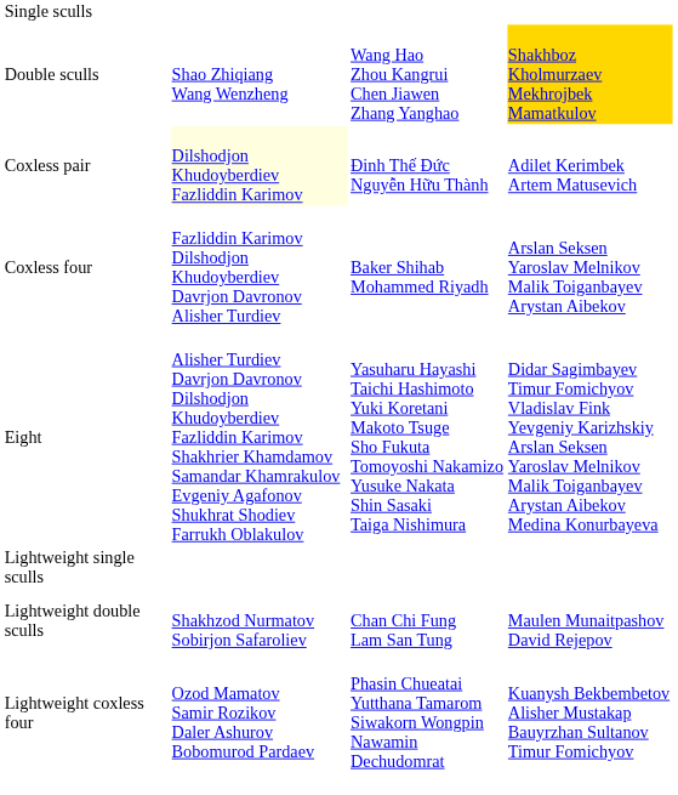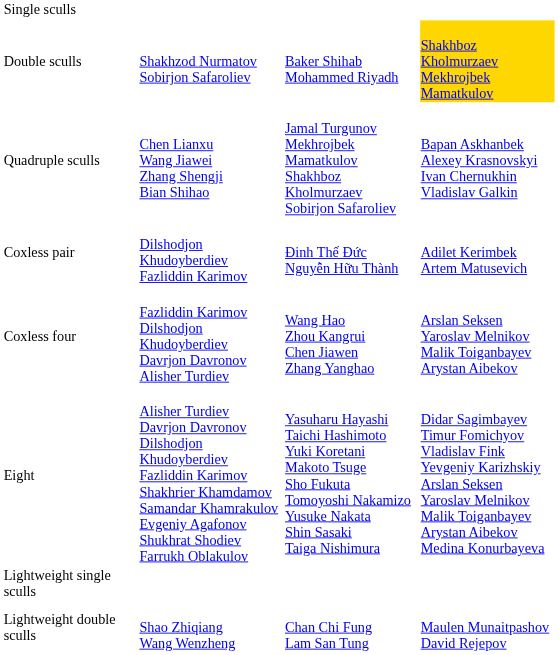 <table>
 <tr>
 <td>Single sculls</td>
 <td></td>
 <td></td>
 <td></td>
 </tr>
 <tr>
 <td>Double sculls</td>
-<td><br><a href='#'>Shao Zhiqiang</a><br><a href='#'>Wang Wenzheng</a></td>
-<td><br><a href='#'>Wang Hao</a><br><a href='#'>Zhou Kangrui</a><br><a href='#'>Chen Jiawen</a><br><a href='#'>Zhang Yanghao</a></td>
+<td><br><a href='#'>Shakhzod Nurmatov</a><br><a href='#'>Sobirjon Safaroliev</a></td>
+<td><br><a href='#'>Baker Shihab</a><br><a href='#'>Mohammed Riyadh</a></td>
 <td style="background: gold;"><br><a href='#'>Shakhboz Kholmurzaev</a><br><a href='#'>Mekhrojbek Mamatkulov</a></td>
 </tr>
 <tr>
+<td>Quadruple sculls</td>
+<td><br><a href='#'>Chen Lianxu</a><br><a href='#'>Wang Jiawei</a><br><a href='#'>Zhang Shengji</a><br><a href='#'>Bian Shihao</a></td>
+<td><br><a href='#'>Jamal Turgunov</a><br><a href='#'>Mekhrojbek Mamatkulov</a><br><a href='#'>Shakhboz Kholmurzaev</a><br><a href='#'>Sobirjon Safaroliev</a></td>
+<td><br><a href='#'>Bapan Askhanbek</a><br><a href='#'>Alexey Krasnovskyi</a><br><a href='#'>Ivan Chernukhin</a><br><a href='#'>Vladislav Galkin</a></td>
+</tr>
+<tr>
 <td>Coxless pair</td>
-<td style="background: lightyellow;"><br><a href='#'>Dilshodjon Khudoyberdiev</a><br><a href='#'>Fazliddin Karimov</a></td>
+<td><br><a href='#'>Dilshodjon Khudoyberdiev</a><br><a href='#'>Fazliddin Karimov</a></td>
 <td><br><a href='#'>Đinh Thế Đức</a><br><a href='#'>Nguyễn Hữu Thành</a></td>
 <td><br><a href='#'>Adilet Kerimbek</a><br><a href='#'>Artem Matusevich</a></td>
 </tr>
 <tr>
 <td>Coxless four</td>
 <td><br><a href='#'>Fazliddin Karimov</a><br><a href='#'>Dilshodjon Khudoyberdiev</a><br><a href='#'>Davrjon Davronov</a><br><a href='#'>Alisher Turdiev</a></td>
-<td><br><a href='#'>Baker Shihab</a><br><a href='#'>Mohammed Riyadh</a></td>
+<td><br><a href='#'>Wang Hao</a><br><a href='#'>Zhou Kangrui</a><br><a href='#'>Chen Jiawen</a><br><a href='#'>Zhang Yanghao</a></td>
 <td><br><a href='#'>Arslan Seksen</a><br><a href='#'>Yaroslav Melnikov</a><br><a href='#'>Malik Toiganbayev</a><br><a href='#'>Arystan Aibekov</a></td>
 </tr>
 <tr>
 <td>Eight</td>
 <td><br><a href='#'>Alisher Turdiev</a><br><a href='#'>Davrjon Davronov</a><br><a href='#'>Dilshodjon Khudoyberdiev</a><br><a href='#'>Fazliddin Karimov</a><br><a href='#'>Shakhrier Khamdamov</a><br><a href='#'>Samandar Khamrakulov</a><br><a href='#'>Evgeniy Agafonov</a><br><a href='#'>Shukhrat Shodiev</a><br><a href='#'>Farrukh Oblakulov</a></td>
 <td><br><a href='#'>Yasuharu Hayashi</a><br><a href='#'>Taichi Hashimoto</a><br><a href='#'>Yuki Koretani</a><br><a href='#'>Makoto Tsuge</a><br><a href='#'>Sho Fukuta</a><br><a href='#'>Tomoyoshi Nakamizo</a><br><a href='#'>Yusuke Nakata</a><br><a href='#'>Shin Sasaki</a><br><a href='#'>Taiga Nishimura</a></td>
 <td><br><a href='#'>Didar Sagimbayev</a><br><a href='#'>Timur Fomichyov</a><br><a href='#'>Vladislav Fink</a><br><a href='#'>Yevgeniy Karizhskiy</a><br><a href='#'>Arslan Seksen</a><br><a href='#'>Yaroslav Melnikov</a><br><a href='#'>Malik Toiganbayev</a><br><a href='#'>Arystan Aibekov</a><br><a href='#'>Medina Konurbayeva</a></td>
 </tr>
 <tr>
 <td>Lightweight single sculls</td>
 <td></td>
 <td></td>
 <td></td>
 </tr>
 <tr>
 <td>Lightweight double sculls</td>
-<td><br><a href='#'>Shakhzod Nurmatov</a><br><a href='#'>Sobirjon Safaroliev</a></td>
+<td><br><a href='#'>Shao Zhiqiang</a><br><a href='#'>Wang Wenzheng</a></td>
 <td><br><a href='#'>Chan Chi Fung</a><br><a href='#'>Lam San Tung</a></td>
 <td><br><a href='#'>Maulen Munaitpashov</a><br><a href='#'>David Rejepov</a></td>
 </tr>
-<tr>
-<td>Lightweight coxless four</td>
-<td><br><a href='#'>Ozod Mamatov</a><br><a href='#'>Samir Rozikov</a><br><a href='#'>Daler Ashurov</a><br><a href='#'>Bobomurod Pardaev</a></td>
-<td><br><a href='#'>Phasin Chueatai</a><br><a href='#'>Yutthana Tamarom</a><br><a href='#'>Siwakorn Wongpin</a><br><a href='#'>Nawamin Dechudomrat</a></td>
-<td><br><a href='#'>Kuanysh Bekbembetov</a><br><a href='#'>Alisher Mustakap</a><br><a href='#'>Bauyrzhan Sultanov</a><br><a href='#'>Timur Fomichyov</a></td>
-</tr>
 </table>
